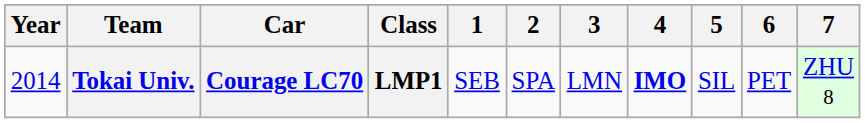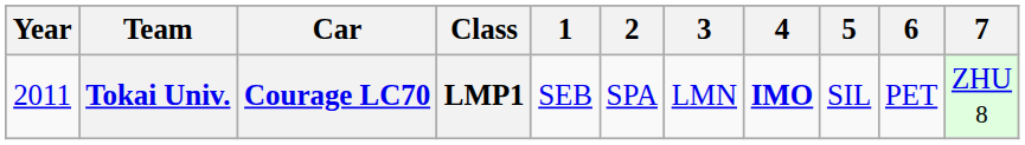 <table class="wikitable" style="text-align:center; font-size:90%">
 <tr>
 <th>Year</th>
 <th>Team</th>
 <th>Car</th>
 <th>Class</th>
 <th>1</th>
 <th>2</th>
 <th>3</th>
 <th>4</th>
 <th>5</th>
 <th>6</th>
 <th>7</th>
 </tr>
 <tr>
-<td><a href='#'>2014</a></td>
+<td><a href='#'>2011</a></td>
 <th><a href='#'>Tokai Univ.</a></th>
 <th><a href='#'>Courage LC70</a></th>
 <th>LMP1</th>
 <td bgcolor=><a href='#'>SEB</a></td>
 <td bgcolor=><a href='#'>SPA</a></td>
 <td bgcolor=><a href='#'>LMN</a></td>
 <td bgcolor=><strong><a href='#'>IMO</a></strong></td>
 <td bgcolor=><a href='#'>SIL</a></td>
 <td bgcolor=><a href='#'>PET</a></td>
 <td bgcolor='#DFFFDF'><a href='#'>ZHU</a><br><small>8</small></td>
 </tr>
 </table>
